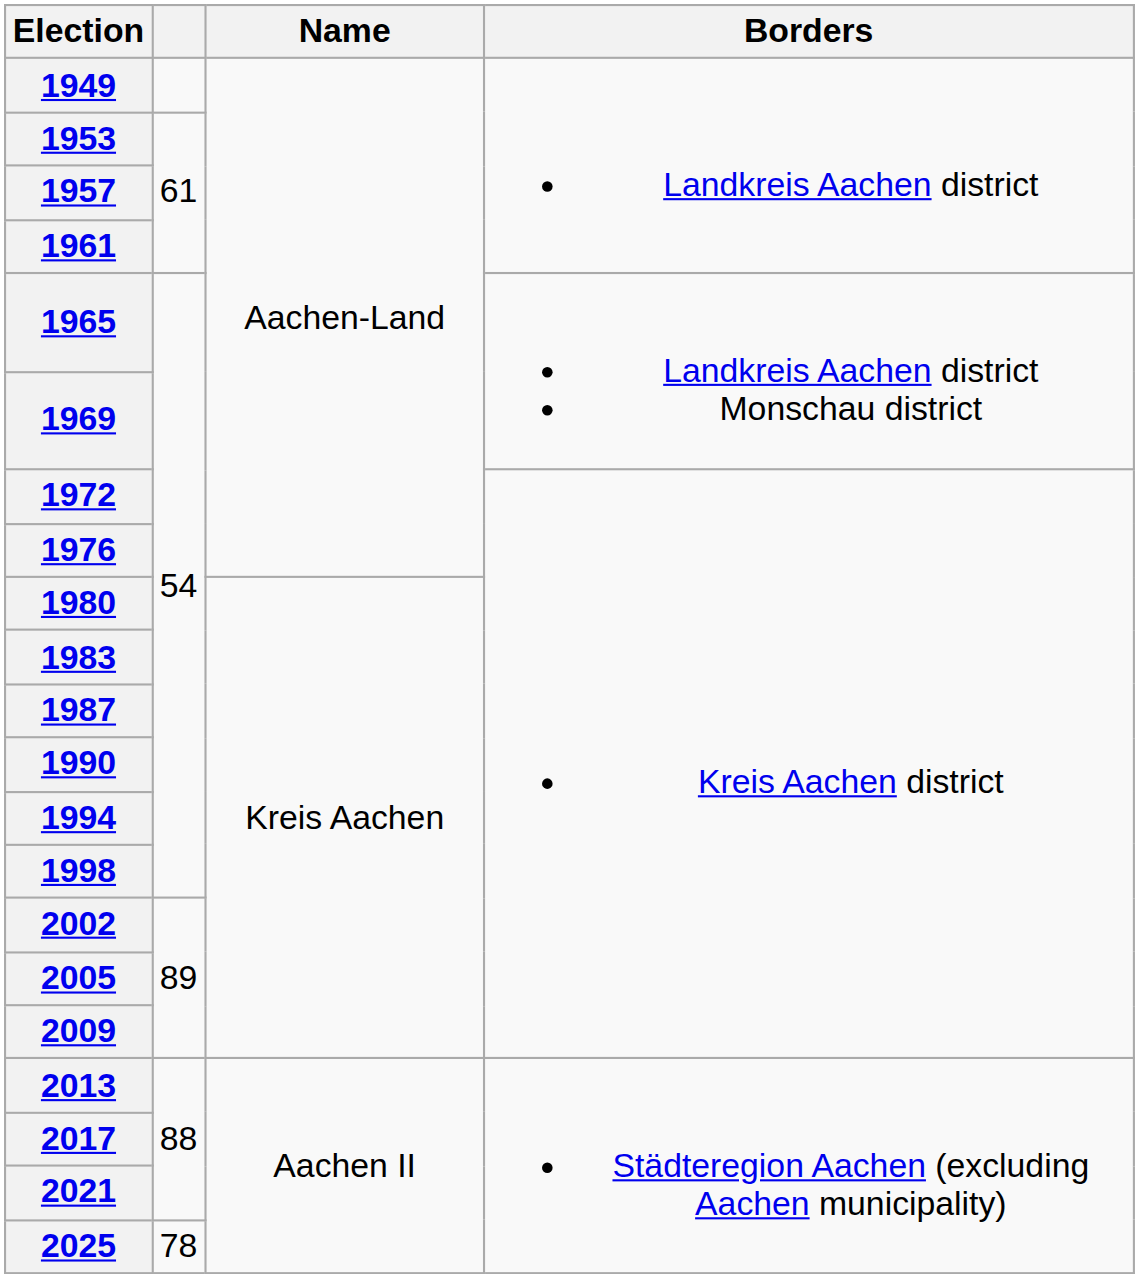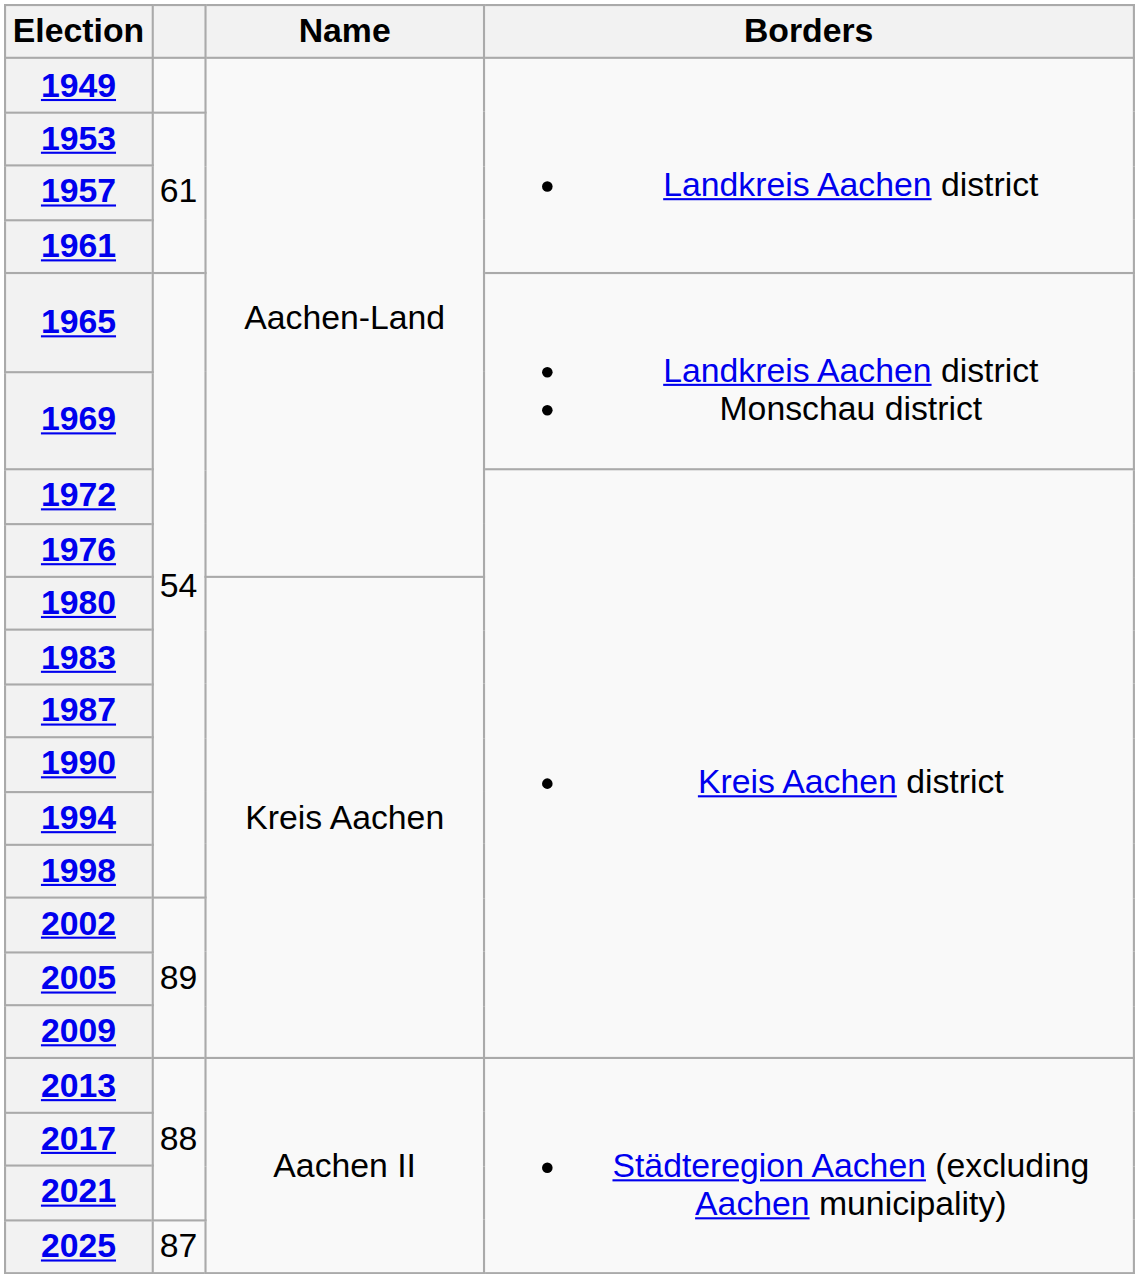 <table class=wikitable style="text-align:center">
 <tr>
 <th>Election</th>
 <th></th>
 <th width=125px>Name</th>
 <th width=300px>Borders</th>
 </tr>
 <tr>
 <th><a href='#'>1949</a></th>
 <td></td>
 <td rowspan=8>Aachen-Land</td>
 <td rowspan=4><br><ul><li><a href='#'>Landkreis Aachen</a> district</li></ul></td>
 </tr>
 <tr>
 <th><a href='#'>1953</a></th>
 <td rowspan=3>61</td>
 </tr>
 <tr>
 <th><a href='#'>1957</a></th>
 </tr>
 <tr>
 <th><a href='#'>1961</a></th>
 </tr>
 <tr>
 <th><a href='#'>1965</a></th>
 <td rowspan=10>54</td>
 <td rowspan=2><br><ul><li><a href='#'>Landkreis Aachen</a> district</li><li>Monschau district</li></ul></td>
 </tr>
 <tr>
 <th><a href='#'>1969</a></th>
 </tr>
 <tr>
 <th><a href='#'>1972</a></th>
 <td rowspan=11><br><ul><li><a href='#'>Kreis Aachen</a> district</li></ul></td>
 </tr>
 <tr>
 <th><a href='#'>1976</a></th>
 </tr>
 <tr>
 <th><a href='#'>1980</a></th>
 <td rowspan=9>Kreis Aachen</td>
 </tr>
 <tr>
 <th><a href='#'>1983</a></th>
 </tr>
 <tr>
 <th><a href='#'>1987</a></th>
 </tr>
 <tr>
 <th><a href='#'>1990</a></th>
 </tr>
 <tr>
 <th><a href='#'>1994</a></th>
 </tr>
 <tr>
 <th><a href='#'>1998</a></th>
 </tr>
 <tr>
 <th><a href='#'>2002</a></th>
 <td rowspan=3>89</td>
 </tr>
 <tr>
 <th><a href='#'>2005</a></th>
 </tr>
 <tr>
 <th><a href='#'>2009</a></th>
 </tr>
 <tr>
 <th><a href='#'>2013</a></th>
 <td rowspan=3>88</td>
 <td rowspan=4>Aachen II</td>
 <td rowspan=4><br><ul><li><a href='#'>Städteregion Aachen</a> (excluding <a href='#'>Aachen</a> municipality)</li></ul></td>
 </tr>
 <tr>
 <th><a href='#'>2017</a></th>
 </tr>
 <tr>
 <th><a href='#'>2021</a></th>
 </tr>
 <tr>
 <th><a href='#'>2025</a></th>
-<td>78</td>
+<td>87</td>
 </tr>
 </table>
